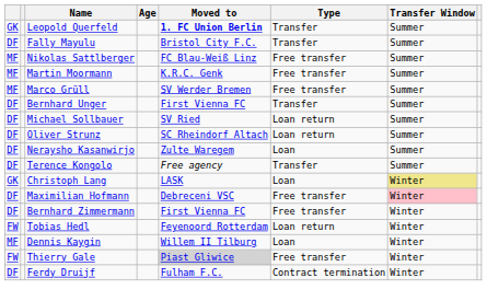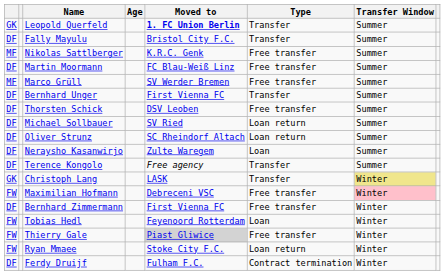 <table class="wikitable">
 <tr>
 <th></th>
 <th></th>
 <th>Name</th>
 <th>Age</th>
 <th>Moved to</th>
 <th>Type</th>
 <th>Transfer Window</th>
 <th></th>
 </tr>
 <tr>
 <td><a href='#'>GK</a></td>
 <td></td>
 <td><a href='#'>Leopold Querfeld</a></td>
 <td></td>
 <td><strong> <a href='#'>1. FC Union Berlin</a></strong></td>
 <td>Transfer</td>
 <td>Summer</td>
 <td></td>
 </tr>
 <tr>
 <td><a href='#'>DF</a></td>
 <td></td>
 <td><a href='#'>Fally Mayulu</a></td>
 <td></td>
 <td> <a href='#'>Bristol City F.C.</a></td>
 <td>Transfer</td>
 <td>Summer</td>
 <td></td>
 </tr>
 <tr>
 <td><a href='#'>MF</a></td>
 <td></td>
 <td><a href='#'>Nikolas Sattlberger</a></td>
 <td></td>
-<td> <a href='#'>FC Blau-Weiß Linz</a></td>
+<td> <a href='#'>K.R.C. Genk</a></td>
 <td>Free transfer</td>
 <td>Summer</td>
 <td></td>
 </tr>
 <tr>
-<td><a href='#'>MF</a></td>
+<td><a href='#'>DF</a></td>
 <td></td>
 <td><a href='#'>Martin Moormann</a></td>
 <td></td>
-<td> <a href='#'>K.R.C. Genk</a></td>
+<td> <a href='#'>FC Blau-Weiß Linz</a></td>
 <td>Free transfer</td>
 <td>Summer</td>
 <td></td>
 </tr>
 <tr>
 <td><a href='#'>MF</a></td>
 <td></td>
 <td><a href='#'>Marco Grüll</a></td>
 <td></td>
 <td> <a href='#'>SV Werder Bremen</a></td>
 <td>Free transfer</td>
 <td>Summer</td>
 <td></td>
 </tr>
 <tr>
 <td><a href='#'>DF</a></td>
 <td></td>
 <td><a href='#'>Bernhard Unger</a></td>
 <td></td>
 <td> <a href='#'>First Vienna FC</a></td>
 <td>Transfer</td>
+<td>Summer</td>
+<td></td>
+</tr>
+<tr>
+<td><a href='#'>DF</a></td>
+<td></td>
+<td><a href='#'>Thorsten Schick</a></td>
+<td></td>
+<td> <a href='#'>DSV Leoben</a></td>
+<td>Free transfer</td>
 <td>Summer</td>
 <td></td>
 </tr>
 <tr>
 <td><a href='#'>DF</a></td>
 <td></td>
 <td><a href='#'>Michael Sollbauer</a></td>
 <td></td>
 <td> <a href='#'>SV Ried</a></td>
 <td>Loan return</td>
 <td>Summer</td>
 <td></td>
 </tr>
 <tr>
 <td><a href='#'>DF</a></td>
 <td></td>
 <td><a href='#'>Oliver Strunz</a></td>
 <td></td>
 <td> <a href='#'>SC Rheindorf Altach</a></td>
 <td>Loan return</td>
 <td>Summer</td>
 <td></td>
 </tr>
 <tr>
 <td><a href='#'>DF</a></td>
 <td></td>
 <td><a href='#'>Neraysho Kasanwirjo</a></td>
 <td></td>
 <td> <a href='#'>Zulte Waregem</a></td>
 <td>Loan</td>
 <td>Summer</td>
 <td></td>
 </tr>
 <tr>
 <td><a href='#'>DF</a></td>
 <td></td>
 <td><a href='#'>Terence Kongolo</a></td>
 <td></td>
 <td><em>Free agency</em></td>
 <td>Transfer</td>
 <td>Summer</td>
 <td></td>
 </tr>
 <tr>
 <td><a href='#'>GK</a></td>
 <td></td>
 <td><a href='#'>Christoph Lang</a></td>
 <td></td>
 <td> <a href='#'>LASK</a></td>
-<td>Loan</td>
+<td>Transfer</td>
 <td style="background: khaki;">Winter</td>
 <td></td>
 </tr>
 <tr>
-<td><a href='#'>DF</a></td>
+<td><a href='#'>FW</a></td>
 <td></td>
 <td><a href='#'>Maximilian Hofmann</a></td>
 <td></td>
 <td> <a href='#'>Debreceni VSC</a></td>
 <td>Free transfer</td>
 <td style="background: pink;">Winter</td>
 <td></td>
 </tr>
 <tr>
 <td><a href='#'>DF</a></td>
 <td></td>
 <td><a href='#'>Bernhard Zimmermann</a></td>
 <td></td>
 <td> <a href='#'>First Vienna FC</a></td>
 <td>Free transfer</td>
 <td>Winter</td>
 <td></td>
 </tr>
 <tr>
 <td><a href='#'>FW</a></td>
 <td></td>
 <td><a href='#'>Tobias Hedl</a></td>
 <td></td>
 <td> <a href='#'>Feyenoord Rotterdam</a></td>
-<td>Loan return</td>
-<td>Winter</td>
-<td></td>
-</tr>
-<tr>
-<td><a href='#'>MF</a></td>
-<td></td>
-<td><a href='#'>Dennis Kaygin</a></td>
-<td></td>
-<td> <a href='#'>Willem II Tilburg</a></td>
 <td>Loan</td>
 <td>Winter</td>
 <td></td>
 </tr>
 <tr>
 <td><a href='#'>FW</a></td>
 <td></td>
 <td><a href='#'>Thierry Gale</a></td>
 <td></td>
 <td style="background: lightgrey;"> <a href='#'>Piast Gliwice</a></td>
 <td>Free transfer</td>
 <td>Winter</td>
 <td></td>
 </tr>
 <tr>
+<td><a href='#'>FW</a></td>
+<td></td>
+<td><a href='#'>Ryan Mmaee</a></td>
+<td></td>
+<td> <a href='#'>Stoke City F.C.</a></td>
+<td>Loan return</td>
+<td>Winter</td>
+<td></td>
+</tr>
+<tr>
 <td><a href='#'>DF</a></td>
 <td></td>
 <td><a href='#'>Ferdy Druijf</a></td>
 <td></td>
 <td> <a href='#'>Fulham F.C.</a></td>
 <td>Contract termination</td>
 <td>Winter</td>
 <td></td>
 </tr>
 </table>
